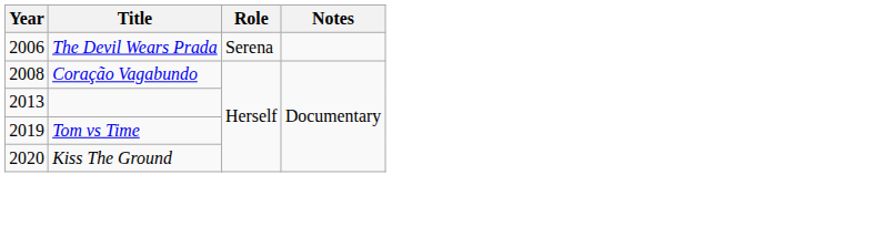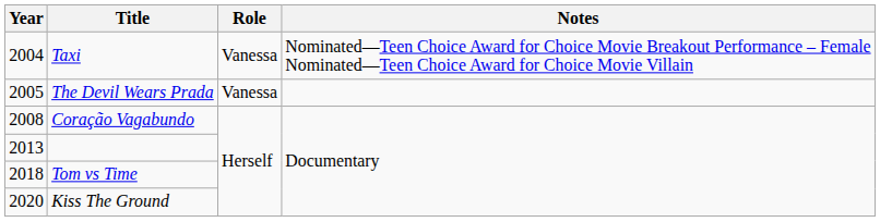 <table class="wikitable sortable">
 <tr>
 <th>Year</th>
 <th>Title</th>
 <th>Role</th>
 <th class="unsortable">Notes</th>
 </tr>
 <tr>
-<td>2006</td>
+<td>2004</td>
+<td><em><a href='#'>Taxi</a></em></td>
+<td>Vanessa</td>
+<td>Nominated—<a href='#'>Teen Choice Award for Choice Movie Breakout Performance – Female</a><br>Nominated—<a href='#'>Teen Choice Award for Choice Movie Villain</a></td>
+</tr>
+<tr>
+<td>2005</td>
 <td><em><a href='#'>The Devil Wears Prada</a></em></td>
-<td>Serena</td>
+<td>Vanessa</td>
 <td></td>
 </tr>
 <tr>
 <td>2008</td>
 <td><em><a href='#'>Coração Vagabundo</a></em></td>
 <td rowspan="4">Herself</td>
 <td rowspan="4">Documentary</td>
 </tr>
 <tr>
 <td>2013</td>
 <td></td>
 </tr>
 <tr>
-<td>2019</td>
+<td>2018</td>
 <td><em><a href='#'>Tom vs Time</a></em></td>
 </tr>
 <tr>
 <td>2020</td>
 <td><em>Kiss The Ground</em></td>
 </tr>
 </table>
